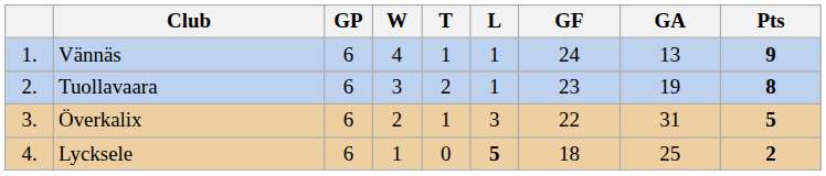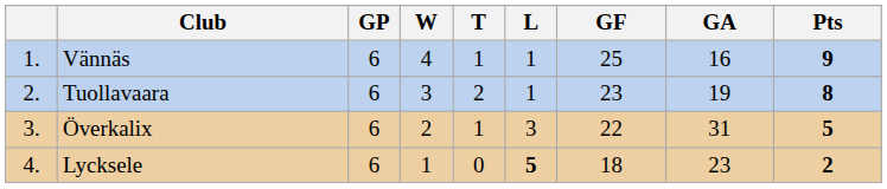 <table class="wikitable">
 <tr>
 <th width="30"></th>
 <th width="200">Club</th>
 <th width="30">GP</th>
 <th width="30">W</th>
 <th width="30">T</th>
 <th width="30">L</th>
 <th width="70">GF</th>
 <th width="70">GA</th>
 <th width="70">Pts</th>
 </tr>
 <tr bgcolor="#BCD2EE" align="center">
 <td>1.</td>
 <td align="left">Vännäs</td>
 <td>6</td>
 <td>4</td>
 <td>1</td>
 <td>1</td>
-<td>24</td>
-<td>13</td>
+<td>25</td>
+<td>16</td>
 <td><strong>9</strong></td>
 </tr>
 <tr bgcolor="#BCD2EE" align="center">
 <td>2.</td>
 <td align="left">Tuollavaara</td>
 <td>6</td>
 <td>3</td>
 <td>2</td>
 <td>1</td>
 <td>23</td>
 <td>19</td>
 <td><strong>8</strong></td>
 </tr>
 <tr bgcolor="#EECFA1" align="center">
 <td>3.</td>
 <td align="left">Överkalix</td>
 <td>6</td>
 <td>2</td>
 <td>1</td>
 <td>3</td>
 <td>22</td>
 <td>31</td>
 <td><strong>5</strong></td>
 </tr>
 <tr bgcolor="#EECFA1" align="center">
 <td>4.</td>
 <td align="left">Lycksele</td>
 <td>6</td>
 <td>1</td>
 <td>0</td>
 <td><strong>5</strong></td>
 <td>18</td>
-<td>25</td>
+<td>23</td>
 <td><strong>2</strong></td>
 </tr>
 </table>
